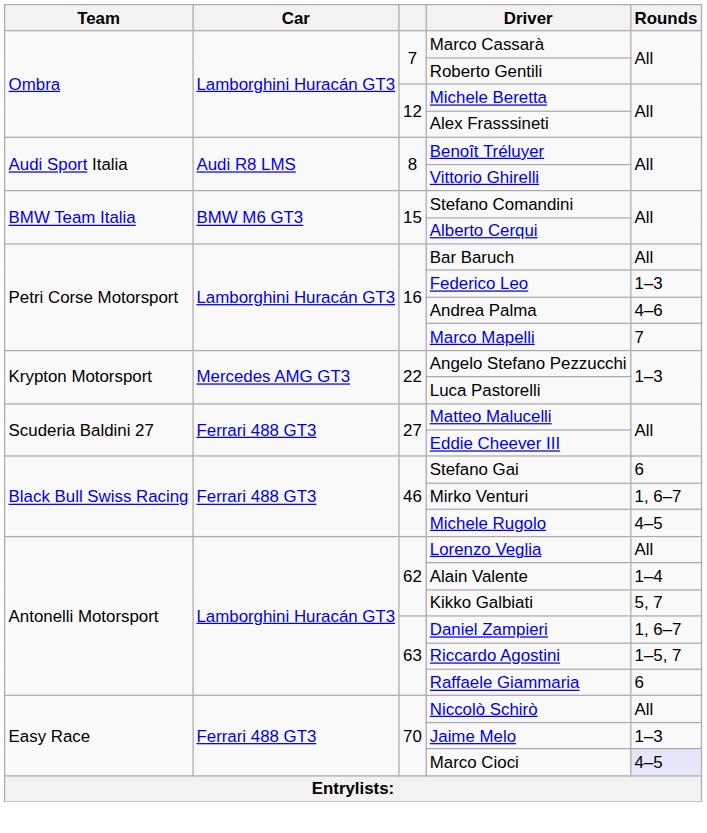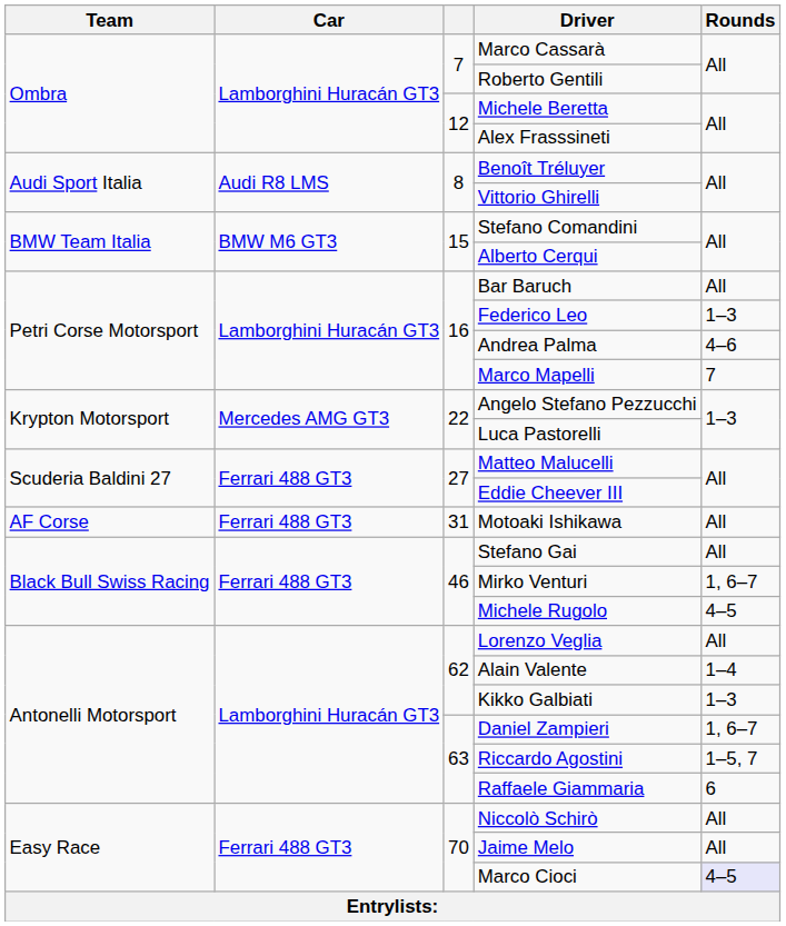 <table class="wikitable" style="font-size: 85%;">
 <tr>
 <th>Team</th>
 <th>Car</th>
 <th></th>
 <th>Driver</th>
 <th>Rounds</th>
 </tr>
 <tr>
 <td rowspan=4> <a href='#'>Ombra</a></td>
 <td rowspan=4><a href='#'>Lamborghini Huracán GT3</a></td>
 <td rowspan=2 align=center>7</td>
 <td> Marco Cassarà</td>
 <td rowspan=2>All</td>
 </tr>
 <tr>
 <td> Roberto Gentili</td>
 </tr>
 <tr>
 <td rowspan=2 align=center>12</td>
 <td> <a href='#'>Michele Beretta</a></td>
 <td rowspan=2>All</td>
 </tr>
 <tr>
 <td> Alex Frasssineti</td>
 </tr>
 <tr>
 <td rowspan=2> <a href='#'>Audi Sport</a> Italia</td>
 <td rowspan=2><a href='#'>Audi R8 LMS</a></td>
 <td rowspan=2 align=center>8</td>
 <td> <a href='#'>Benoît Tréluyer</a></td>
 <td rowspan=2>All</td>
 </tr>
 <tr>
 <td> <a href='#'>Vittorio Ghirelli</a></td>
 </tr>
 <tr>
 <td rowspan=2> <a href='#'>BMW Team Italia</a></td>
 <td rowspan=2><a href='#'>BMW M6 GT3</a></td>
 <td rowspan=2 align=center>15</td>
 <td> Stefano Comandini</td>
 <td rowspan=2>All</td>
 </tr>
 <tr>
 <td> <a href='#'>Alberto Cerqui</a></td>
 </tr>
 <tr>
 <td rowspan=4> Petri Corse Motorsport</td>
 <td rowspan=4><a href='#'>Lamborghini Huracán GT3</a></td>
 <td rowspan=4 align=center>16</td>
 <td> Bar Baruch</td>
 <td>All</td>
 </tr>
 <tr>
 <td> <a href='#'>Federico Leo</a></td>
 <td>1–3</td>
 </tr>
 <tr>
 <td> Andrea Palma</td>
 <td>4–6</td>
 </tr>
 <tr>
 <td> <a href='#'>Marco Mapelli</a></td>
 <td>7</td>
 </tr>
 <tr>
 <td rowspan=2> Krypton Motorsport</td>
 <td rowspan=2><a href='#'>Mercedes AMG GT3</a></td>
 <td rowspan=2 align=center>22</td>
 <td> Angelo Stefano Pezzucchi</td>
 <td rowspan=2>1–3</td>
 </tr>
 <tr>
 <td> Luca Pastorelli</td>
 </tr>
 <tr>
 <td rowspan=2> Scuderia Baldini 27</td>
 <td rowspan=2><a href='#'>Ferrari 488 GT3</a></td>
 <td rowspan=2 align=center>27</td>
 <td> <a href='#'>Matteo Malucelli</a></td>
 <td rowspan=2>All</td>
 </tr>
 <tr>
 <td> <a href='#'>Eddie Cheever III</a></td>
 </tr>
 <tr>
+<td> <a href='#'>AF Corse</a></td>
+<td><a href='#'>Ferrari 488 GT3</a></td>
+<td align=center>31</td>
+<td> Motoaki Ishikawa</td>
+<td>All</td>
+</tr>
+<tr>
 <td rowspan=3> <a href='#'>Black Bull Swiss Racing</a></td>
 <td rowspan=3><a href='#'>Ferrari 488 GT3</a></td>
 <td rowspan=3 align=center>46</td>
 <td> Stefano Gai</td>
-<td>6</td>
+<td>All</td>
 </tr>
 <tr>
 <td> Mirko Venturi</td>
 <td>1, 6–7</td>
 </tr>
 <tr>
 <td> <a href='#'>Michele Rugolo</a></td>
 <td>4–5</td>
 </tr>
 <tr>
 <td rowspan=6> Antonelli Motorsport</td>
 <td rowspan=6><a href='#'>Lamborghini Huracán GT3</a></td>
 <td rowspan=3 align=center>62</td>
 <td> <a href='#'>Lorenzo Veglia</a></td>
 <td>All</td>
 </tr>
 <tr>
 <td> Alain Valente</td>
 <td>1–4</td>
 </tr>
 <tr>
 <td> Kikko Galbiati</td>
-<td>5, 7</td>
+<td>1–3</td>
 </tr>
 <tr>
 <td rowspan=3 align=center>63</td>
 <td> <a href='#'>Daniel Zampieri</a></td>
 <td>1, 6–7</td>
 </tr>
 <tr>
 <td> <a href='#'>Riccardo Agostini</a></td>
 <td>1–5, 7</td>
 </tr>
 <tr>
 <td> <a href='#'>Raffaele Giammaria</a></td>
 <td>6</td>
 </tr>
 <tr>
 <td rowspan=3> Easy Race</td>
 <td rowspan=3><a href='#'>Ferrari 488 GT3</a></td>
 <td rowspan=3 align=center>70</td>
 <td> <a href='#'>Niccolò Schirò</a></td>
 <td>All</td>
 </tr>
 <tr>
 <td> <a href='#'>Jaime Melo</a></td>
-<td>1–3</td>
+<td>All</td>
 </tr>
 <tr>
 <td> Marco Cioci</td>
 <td style="background: lavender;">4–5</td>
 </tr>
 <tr>
 <th colspan=5>Entrylists: </th>
 </tr>
 </table>
